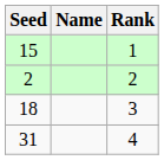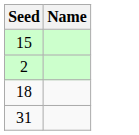 <table class="wikitable" style="text-align:center;">
 <tr>
 <th>Seed</th>
 <th>Name</th>
-<th>Rank</th>
 </tr>
 <tr bgcolor="#ccffcc">
 <td>15</td>
 <td align=left></td>
-<td>1</td>
 </tr>
 <tr bgcolor="#ccffcc">
 <td>2</td>
 <td align=left></td>
-<td>2</td>
 </tr>
 <tr>
 <td>18</td>
 <td align=left></td>
-<td>3</td>
 </tr>
 <tr>
 <td>31</td>
 <td align=left></td>
-<td>4</td>
 </tr>
 </table>
